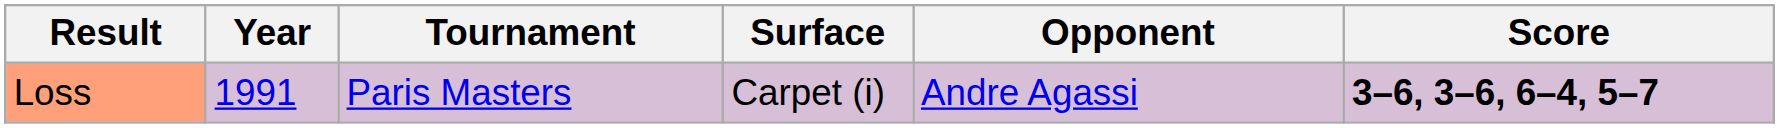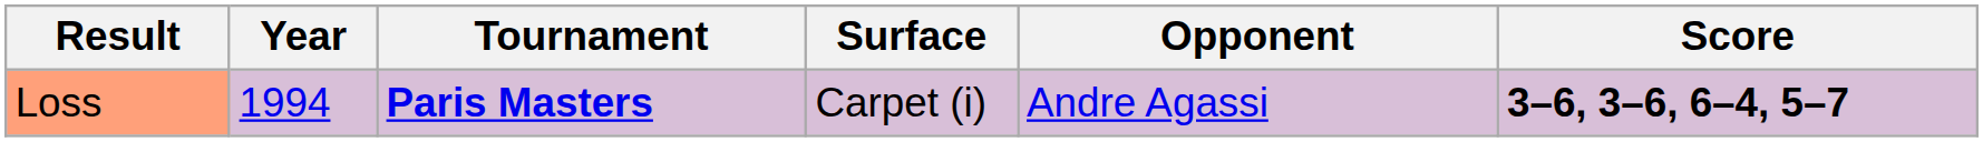 <table class="sortable wikitable">
 <tr>
 <th width="80">Result</th>
 <th width="50">Year</th>
 <th width="160">Tournament</th>
 <th width="75">Surface</th>
 <th width="180">Opponent</th>
 <th width="180" class="unsortable">Score</th>
 </tr>
 <tr bgcolor=thistle>
 <td bgcolor=#ffa07a>Loss</td>
-<td><a href='#'>1991</a></td>
-<td><a href='#'>Paris Masters</a></td>
+<td><a href='#'>1994</a></td>
+<td><strong><a href='#'>Paris Masters</a></strong></td>
 <td>Carpet (i)</td>
 <td> <a href='#'>Andre Agassi</a></td>
 <td><strong>3–6, 3–6, 6–4, 5–7</strong></td>
 </tr>
 </table>
